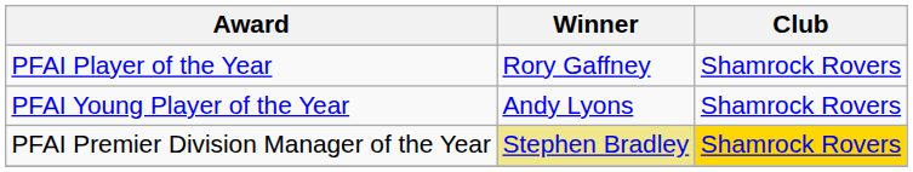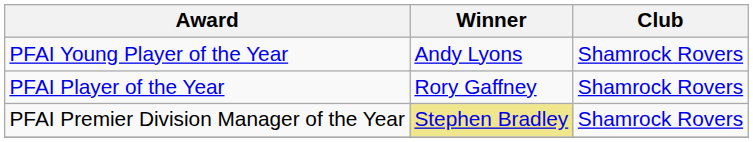 <table class="wikitable">
 <tr>
 <th>Award</th>
 <th>Winner</th>
 <th>Club</th>
 </tr>
 <tr>
+<td><a href='#'>PFAI Young Player of the Year</a></td>
+<td><a href='#'>Andy Lyons</a></td>
+<td><a href='#'>Shamrock Rovers</a></td>
+</tr>
+<tr>
 <td><a href='#'>PFAI Player of the Year</a></td>
 <td><a href='#'>Rory Gaffney</a></td>
 <td><a href='#'>Shamrock Rovers</a></td>
 </tr>
 <tr>
-<td><a href='#'>PFAI Young Player of the Year</a></td>
-<td><a href='#'>Andy Lyons</a></td>
-<td><a href='#'>Shamrock Rovers</a></td>
-</tr>
-<tr>
 <td>PFAI Premier Division Manager of the Year</td>
 <td style="background: khaki;"><a href='#'>Stephen Bradley</a></td>
-<td style="background: gold;"><a href='#'>Shamrock Rovers</a></td>
+<td><a href='#'>Shamrock Rovers</a></td>
 </tr>
 <tr>
 </tr>
 </table>
